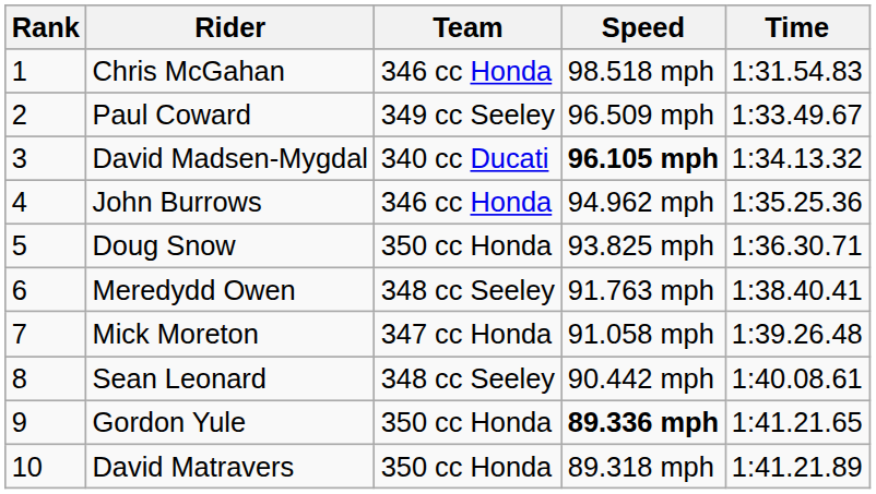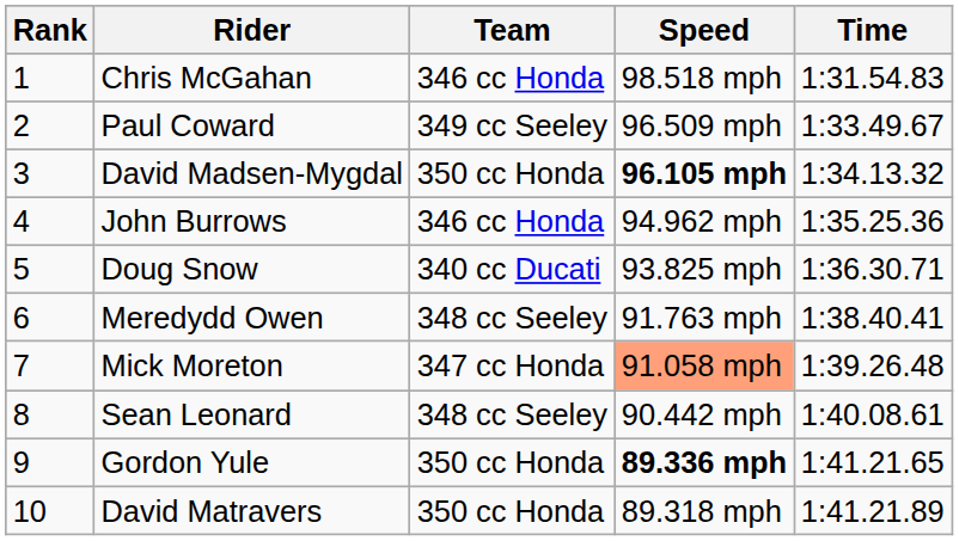 <table class="wikitable" style="font-size: 95%;">
 <tr style="background:#efefef;">
 <th>Rank</th>
 <th>Rider</th>
 <th>Team</th>
 <th>Speed</th>
 <th>Time</th>
 </tr>
 <tr>
 <td>1</td>
 <td> Chris McGahan</td>
 <td>346 cc <a href='#'>Honda</a></td>
 <td>98.518 mph</td>
 <td>1:31.54.83</td>
 </tr>
 <tr>
 <td>2</td>
 <td>  Paul Coward</td>
 <td>349 cc Seeley</td>
 <td>96.509 mph</td>
 <td>1:33.49.67</td>
 </tr>
 <tr>
 <td>3</td>
 <td>  David Madsen-Mygdal</td>
-<td>340 cc <a href='#'>Ducati</a></td>
+<td>350 cc Honda</td>
 <td><strong>96.105 mph</strong></td>
 <td>1:34.13.32</td>
 </tr>
 <tr>
 <td>4</td>
 <td>  John Burrows</td>
 <td>346 cc <a href='#'>Honda</a></td>
 <td>94.962 mph</td>
 <td>1:35.25.36</td>
 </tr>
 <tr>
 <td>5</td>
 <td>  Doug Snow</td>
-<td>350 cc Honda</td>
+<td>340 cc <a href='#'>Ducati</a></td>
 <td>93.825 mph</td>
 <td>1:36.30.71</td>
 </tr>
 <tr>
 <td>6</td>
 <td> Meredydd Owen</td>
 <td>348 cc Seeley</td>
 <td>91.763 mph</td>
 <td>1:38.40.41</td>
 </tr>
 <tr>
 <td>7</td>
 <td> Mick Moreton</td>
 <td>347 cc Honda</td>
-<td>91.058 mph</td>
+<td style="background: lightsalmon;">91.058 mph</td>
 <td>1:39.26.48</td>
 </tr>
 <tr>
 <td>8</td>
 <td> Sean Leonard</td>
 <td>348 cc Seeley</td>
 <td>90.442 mph</td>
 <td>1:40.08.61</td>
 </tr>
 <tr>
 <td>9</td>
 <td> Gordon Yule</td>
 <td>350 cc Honda</td>
 <td><strong>89.336 mph</strong></td>
 <td>1:41.21.65</td>
 </tr>
 <tr>
 <td>10</td>
 <td> David Matravers</td>
 <td>350 cc Honda</td>
 <td>89.318 mph</td>
 <td>1:41.21.89</td>
 </tr>
 </table>
